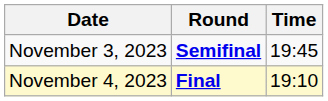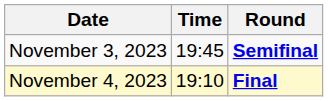 <table class="wikitable">
 <tr>
 <th>Date</th>
+<th>Time</th>
 <th>Round</th>
-<th>Time</th>
 </tr>
 <tr>
 <td>November 3, 2023</td>
+<td>19:45</td>
 <td><strong><a href='#'>Semifinal</a></strong></td>
-<td>19:45</td>
 </tr>
 <tr style=background:lemonchiffon>
 <td>November 4, 2023</td>
+<td>19:10</td>
 <td><strong><a href='#'>Final</a></strong></td>
-<td>19:10</td>
 </tr>
 </table>
